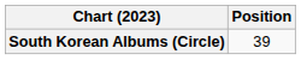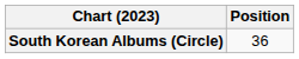 <table class="wikitable plainrowheaders" style="text-align:center">
 <tr>
 <th scope="col">Chart (2023)</th>
 <th scope="col">Position</th>
 </tr>
 <tr>
 <th scope="row">South Korean Albums (Circle)</th>
-<td>39</td>
+<td>36</td>
 </tr>
 </table>
